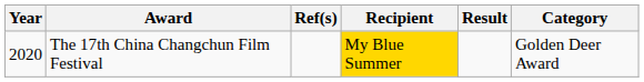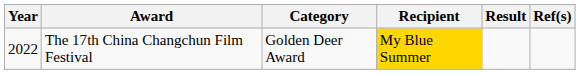 <table class="wikitable">
 <tr>
 <th>Year</th>
 <th>Award</th>
-<th>Ref(s)</th>
+<th>Category</th>
 <th>Recipient</th>
 <th>Result</th>
-<th>Category</th>
+<th>Ref(s)</th>
 </tr>
 <tr>
-<td>2020</td>
+<td>2022</td>
 <td>The 17th China Changchun Film Festival</td>
-<td></td>
+<td>Golden Deer Award</td>
 <td style="background: gold;">My Blue Summer</td>
 <td></td>
-<td>Golden Deer Award</td>
+<td></td>
 </tr>
 </table>
